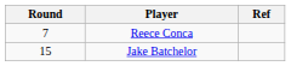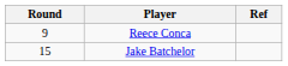 <table class="wikitable" style="text-align:center; font-size:100%; width:30%;">
 <tr>
 <th>Round</th>
 <th>Player</th>
 <th>Ref</th>
 </tr>
 <tr>
-<td>7</td>
+<td>9</td>
 <td><a href='#'>Reece Conca</a></td>
 <td></td>
 </tr>
 <tr>
 <td>15</td>
 <td><a href='#'>Jake Batchelor</a></td>
 <td></td>
 </tr>
 </table>
